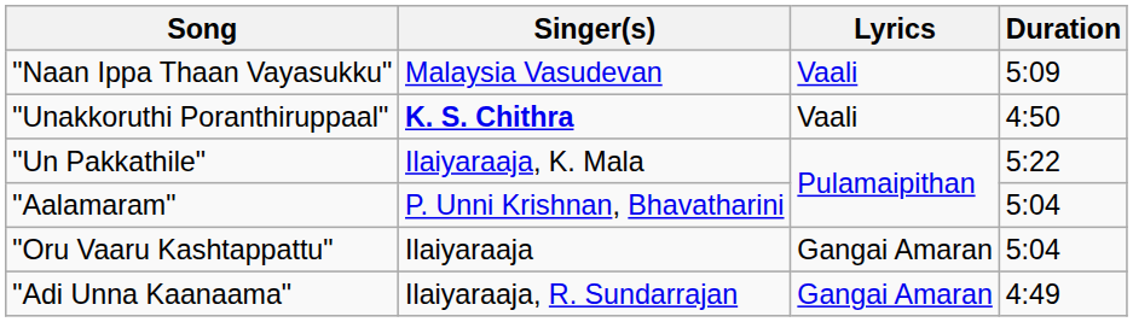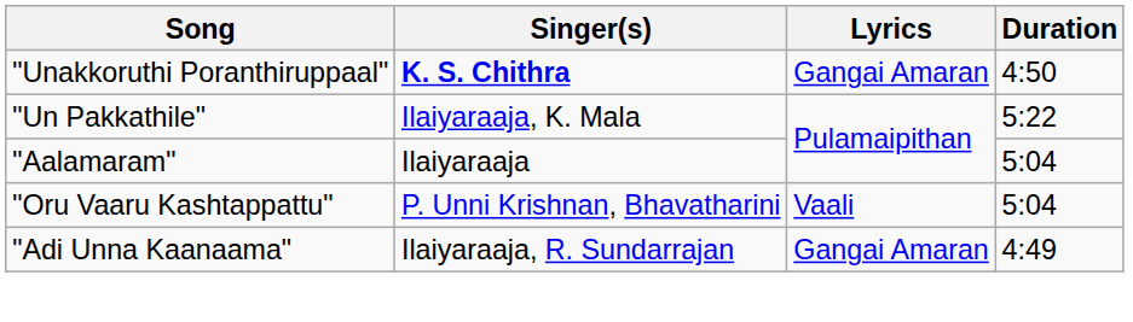 <table class="wikitable" style="font-size:95%;">
 <tr>
 <th>Song</th>
 <th>Singer(s)</th>
 <th>Lyrics</th>
 <th>Duration</th>
 </tr>
 <tr>
-<td>"Naan Ippa Thaan Vayasukku"</td>
-<td><a href='#'>Malaysia Vasudevan</a></td>
-<td><a href='#'>Vaali</a></td>
-<td>5:09</td>
-</tr>
-<tr>
 <td>"Unakkoruthi Poranthiruppaal"</td>
 <td><strong><a href='#'>K. S. Chithra</a></strong></td>
-<td>Vaali</td>
+<td><a href='#'>Gangai Amaran</a></td>
 <td>4:50</td>
 </tr>
 <tr>
 <td>"Un Pakkathile"</td>
 <td><a href='#'>Ilaiyaraaja</a>, K. Mala</td>
 <td rowspan=2><a href='#'>Pulamaipithan</a></td>
 <td>5:22</td>
 </tr>
 <tr>
 <td>"Aalamaram"</td>
-<td><a href='#'>P. Unni Krishnan</a>, <a href='#'>Bhavatharini</a></td>
+<td>Ilaiyaraaja</td>
 <td>5:04</td>
 </tr>
 <tr>
 <td>"Oru Vaaru Kashtappattu"</td>
-<td>Ilaiyaraaja</td>
-<td>Gangai Amaran</td>
+<td><a href='#'>P. Unni Krishnan</a>, <a href='#'>Bhavatharini</a></td>
+<td><a href='#'>Vaali</a></td>
 <td>5:04</td>
 </tr>
 <tr>
 <td>"Adi Unna Kaanaama"</td>
 <td>Ilaiyaraaja, <a href='#'>R. Sundarrajan</a></td>
 <td><a href='#'>Gangai Amaran</a></td>
 <td>4:49</td>
 </tr>
 </table>
